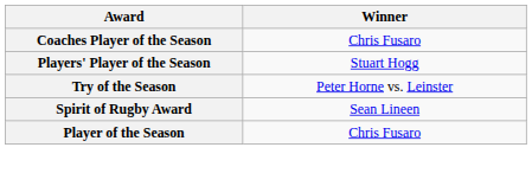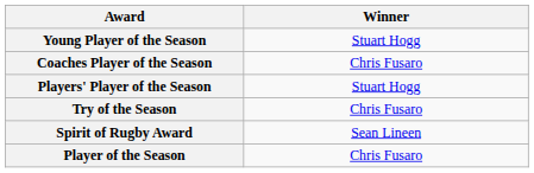 <table class="wikitable" style="font-size:95%; text-align:center;">
 <tr>
 <th style="width:250px;">Award</th>
 <th style="width:300px;">Winner</th>
+</tr>
+<tr>
+<th>Young Player of the Season</th>
+<td> <a href='#'>Stuart Hogg</a></td>
 </tr>
 <tr>
 <th>Coaches Player of the Season</th>
 <td> <a href='#'>Chris Fusaro</a></td>
 </tr>
 <tr>
 <th>Players' Player of the Season</th>
 <td> <a href='#'>Stuart Hogg</a></td>
 </tr>
 <tr>
 <th>Try of the Season</th>
-<td> <a href='#'>Peter Horne</a> vs.  <a href='#'>Leinster</a></td>
+<td> <a href='#'>Chris Fusaro</a></td>
 </tr>
 <tr>
 <th>Spirit of Rugby Award</th>
 <td> <a href='#'>Sean Lineen</a></td>
 </tr>
 <tr>
 <th>Player of the Season</th>
 <td> <a href='#'>Chris Fusaro</a></td>
 </tr>
 </table>
